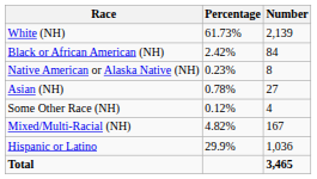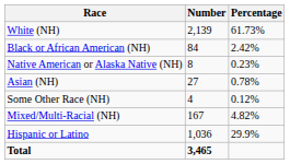 <table class="wikitable">
 <tr>
 <th>Race</th>
+<th>Number</th>
 <th>Percentage</th>
-<th>Number</th>
 </tr>
 <tr>
 <td><a href='#'>White</a> (NH)</td>
+<td>2,139</td>
 <td>61.73%</td>
-<td>2,139</td>
 </tr>
 <tr>
 <td><a href='#'>Black or African American</a> (NH)</td>
+<td>84</td>
 <td>2.42%</td>
-<td>84</td>
 </tr>
 <tr>
 <td><a href='#'>Native American</a> or <a href='#'>Alaska Native</a> (NH)</td>
+<td>8</td>
 <td>0.23%</td>
-<td>8</td>
 </tr>
 <tr>
 <td><a href='#'>Asian</a> (NH)</td>
+<td>27</td>
 <td>0.78%</td>
-<td>27</td>
 </tr>
 <tr>
 <td>Some Other Race (NH)</td>
+<td>4</td>
 <td>0.12%</td>
-<td>4</td>
 </tr>
 <tr>
 <td><a href='#'>Mixed/Multi-Racial</a> (NH)</td>
+<td>167</td>
 <td>4.82%</td>
-<td>167</td>
 </tr>
 <tr>
 <td><a href='#'>Hispanic or Latino</a></td>
+<td>1,036</td>
 <td>29.9%</td>
-<td>1,036</td>
 </tr>
 <tr>
 <td><strong>Total</strong></td>
+<td><strong>3,465</strong></td>
 <td></td>
-<td><strong>3,465</strong></td>
 </tr>
 </table>
